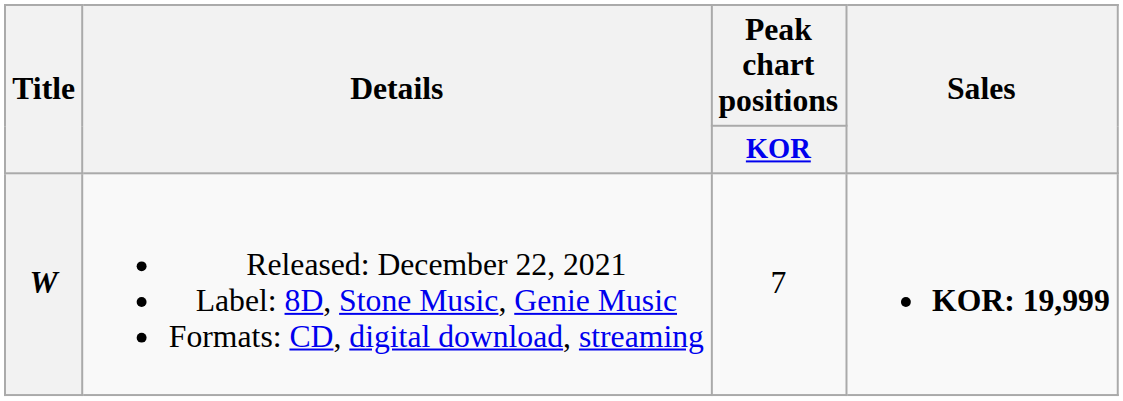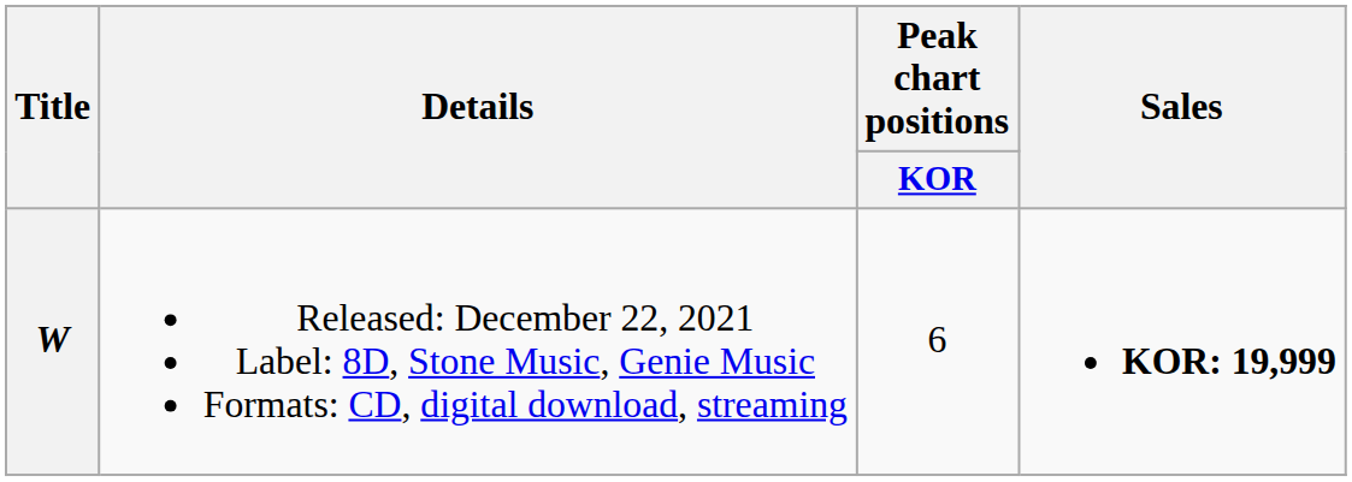 <table class="wikitable plainrowheaders" style="text-align:center">
 <tr>
 <th scope="col" rowspan="2">Title</th>
 <th scope="col" rowspan="2">Details</th>
 <th scope="col">Peak chart positions</th>
 <th scope="col" rowspan="2">Sales</th>
 </tr>
 <tr>
 <th scope="col" style="font-size:90%; width:2.5em"><a href='#'>KOR</a><br></th>
 </tr>
 <tr>
 <th scope="row"><em>W</em></th>
 <td><br><ul><li>Released: December 22, 2021</li><li>Label: <a href='#'>8D</a>, <a href='#'>Stone Music</a>, <a href='#'>Genie Music</a></li><li>Formats: <a href='#'>CD</a>, <a href='#'>digital download</a>, <a href='#'>streaming</a></li></ul></td>
-<td>7</td>
+<td>6</td>
 <td><strong><br><ul><li>KOR: 19,999</li></ul></strong></td>
 </tr>
 </table>
